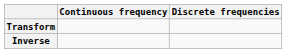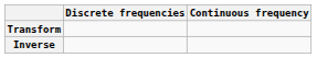 <table class="wikitable" style="text-align:left">
 <tr>
 <th></th>
+<th>Discrete frequencies</th>
 <th>Continuous frequency</th>
-<th>Discrete frequencies</th>
 </tr>
 <tr>
 <th>Transform</th>
 <td></td>
 <td></td>
 </tr>
 <tr>
 <th>Inverse</th>
 <td></td>
 <td></td>
 </tr>
 </table>
